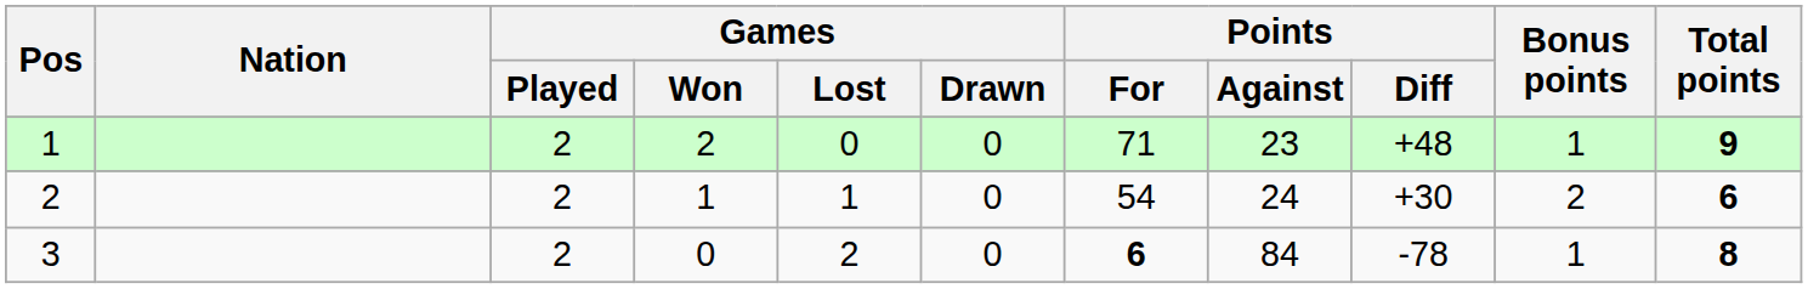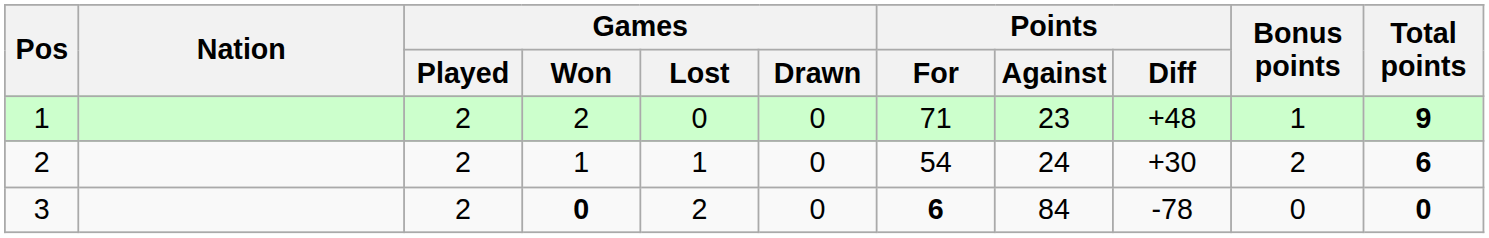 <table class="wikitable" style="text-align:center">
 <tr>
 <th rowspan="2" style="width:5%;">Pos</th>
 <th rowspan="2" style="width:22%;">Nation</th>
 <th colspan="4" style="width:32%;">Games</th>
 <th colspan="3" style="width:32%;">Points</th>
 <th rowspan="2" style="width:9%;">Bonus<br>points</th>
 <th rowspan="2" style="width:9%;">Total<br>points</th>
 </tr>
 <tr>
 <th style="width:8%;">Played</th>
 <th style="width:8%;">Won</th>
 <th style="width:8%;">Lost</th>
 <th style="width:8%;">Drawn</th>
 <th style="width:8%;">For</th>
 <th style="width:8%;">Against</th>
 <th style="width:8%;">Diff</th>
 </tr>
 <tr bgcolor="#ccffcc">
 <td>1</td>
 <td align="left"></td>
 <td>2</td>
 <td>2</td>
 <td>0</td>
 <td>0</td>
 <td>71</td>
 <td>23</td>
 <td>+48</td>
 <td>1</td>
 <td><strong>9</strong></td>
 </tr>
 <tr>
 <td>2</td>
 <td align="left"></td>
 <td>2</td>
 <td>1</td>
 <td>1</td>
 <td>0</td>
 <td>54</td>
 <td>24</td>
 <td>+30</td>
 <td>2</td>
 <td><strong>6</strong></td>
 </tr>
 <tr>
 <td>3</td>
 <td align="left"></td>
 <td>2</td>
-<td>0</td>
+<td><strong>0</strong></td>
 <td>2</td>
 <td>0</td>
 <td><strong>6</strong></td>
 <td>84</td>
 <td>-78</td>
-<td>1</td>
-<td><strong>8</strong></td>
+<td>0</td>
+<td><strong>0</strong></td>
 </tr>
 </table>
